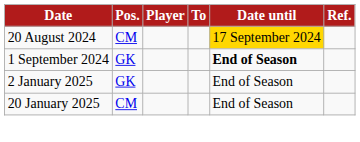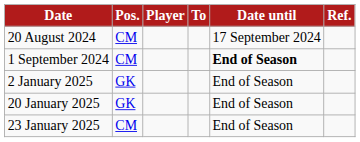 <table class="wikitable plainrowheaders sortable">
 <tr>
 <th style="background:#B11B1B;color:#fff;">Date</th>
 <th style="background:#B11B1B;color:#fff;">Pos.</th>
 <th style="background:#B11B1B;color:#fff;">Player</th>
 <th style="background:#B11B1B;color:#fff;">To</th>
 <th style="background:#B11B1B;color:#fff;">Date until</th>
 <th style="background:#B11B1B;color:#fff;">Ref.</th>
 </tr>
 <tr>
 <td>20 August 2024</td>
 <td><a href='#'>CM</a></td>
 <td></td>
 <td></td>
-<td style="background: gold;">17 September 2024</td>
+<td>17 September 2024</td>
 <td></td>
 </tr>
 <tr>
 <td>1 September 2024</td>
-<td><a href='#'>GK</a></td>
+<td><a href='#'>CM</a></td>
 <td></td>
 <td></td>
 <td><strong>End of Season</strong></td>
 <td></td>
 </tr>
 <tr>
 <td>2 January 2025</td>
 <td><a href='#'>GK</a></td>
 <td></td>
 <td></td>
 <td>End of Season</td>
 <td></td>
 </tr>
 <tr>
 <td>20 January 2025</td>
+<td><a href='#'>GK</a></td>
+<td></td>
+<td></td>
+<td>End of Season</td>
+<td></td>
+</tr>
+<tr>
+<td>23 January 2025</td>
 <td><a href='#'>CM</a></td>
 <td></td>
 <td></td>
 <td>End of Season</td>
 <td></td>
 </tr>
 </table>
